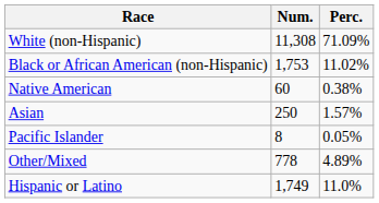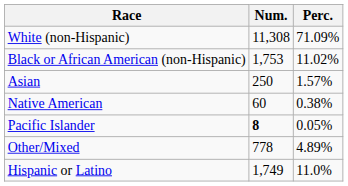 <table class="wikitable">
 <tr>
 <th>Race</th>
 <th>Num.</th>
 <th>Perc.</th>
 </tr>
 <tr>
 <td><a href='#'>White</a> (non-Hispanic)</td>
 <td>11,308</td>
 <td>71.09%</td>
 </tr>
 <tr>
 <td><a href='#'>Black or African American</a> (non-Hispanic)</td>
 <td>1,753</td>
 <td>11.02%</td>
 </tr>
 <tr>
+<td><a href='#'>Asian</a></td>
+<td>250</td>
+<td>1.57%</td>
+</tr>
+<tr>
 <td><a href='#'>Native American</a></td>
 <td>60</td>
 <td>0.38%</td>
 </tr>
 <tr>
-<td><a href='#'>Asian</a></td>
-<td>250</td>
-<td>1.57%</td>
-</tr>
-<tr>
 <td><a href='#'>Pacific Islander</a></td>
-<td>8</td>
+<td><strong>8</strong></td>
 <td>0.05%</td>
 </tr>
 <tr>
 <td><a href='#'>Other/Mixed</a></td>
 <td>778</td>
 <td>4.89%</td>
 </tr>
 <tr>
 <td><a href='#'>Hispanic</a> or <a href='#'>Latino</a></td>
 <td>1,749</td>
 <td>11.0%</td>
 </tr>
 </table>
